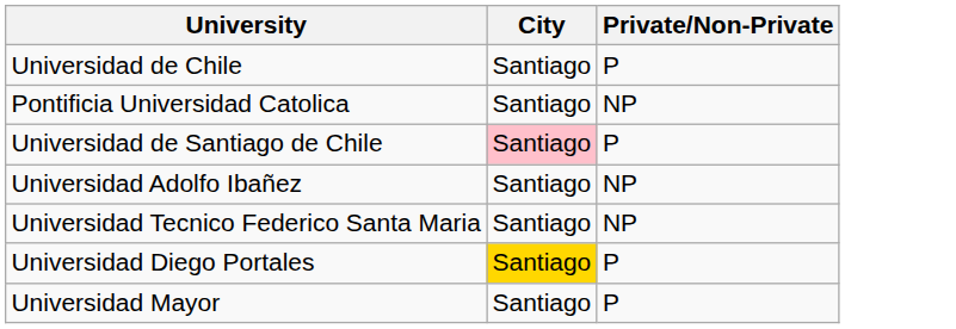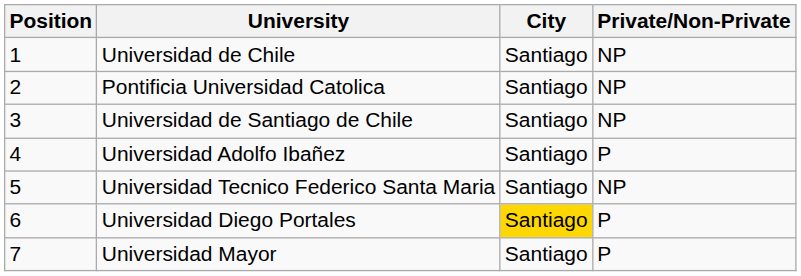 <table class="wikitable" border="1">
 <tr>
+<th>Position</th>
 <th>University</th>
 <th>City</th>
 <th>Private/Non-Private</th>
 </tr>
 <tr>
+<td>1</td>
 <td>Universidad de Chile</td>
 <td>Santiago</td>
-<td>P</td>
+<td>NP</td>
 </tr>
 <tr>
+<td>2</td>
 <td>Pontificia Universidad Catolica</td>
 <td>Santiago</td>
 <td>NP</td>
 </tr>
 <tr>
+<td>3</td>
 <td>Universidad de Santiago de Chile</td>
-<td style="background: pink;">Santiago</td>
-<td>P</td>
-</tr>
-<tr>
-<td>Universidad Adolfo Ibañez</td>
 <td>Santiago</td>
 <td>NP</td>
 </tr>
 <tr>
+<td>4</td>
+<td>Universidad Adolfo Ibañez</td>
+<td>Santiago</td>
+<td>P</td>
+</tr>
+<tr>
+<td>5</td>
 <td>Universidad Tecnico Federico Santa Maria</td>
 <td>Santiago</td>
 <td>NP</td>
 </tr>
 <tr>
+<td>6</td>
 <td>Universidad Diego Portales</td>
 <td style="background: gold;">Santiago</td>
 <td>P</td>
 </tr>
 <tr>
+<td>7</td>
 <td>Universidad Mayor</td>
 <td>Santiago</td>
 <td>P</td>
 </tr>
 </table>
